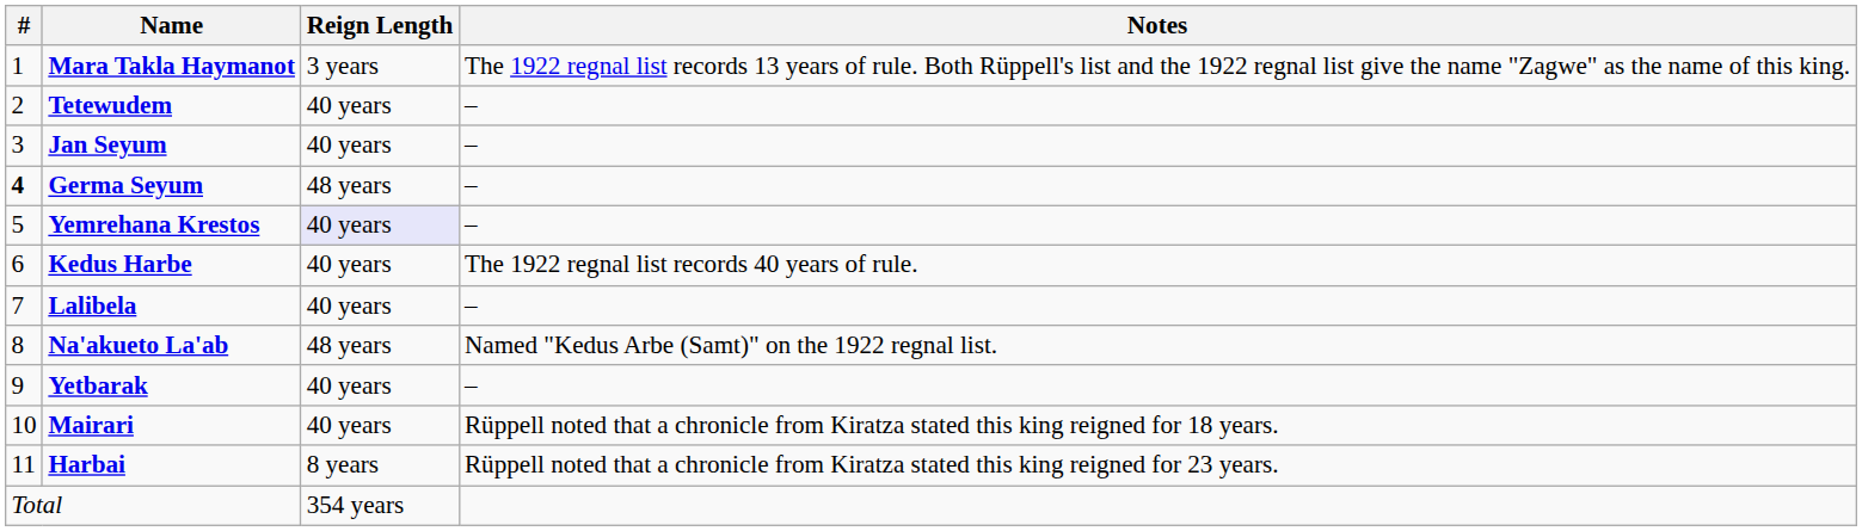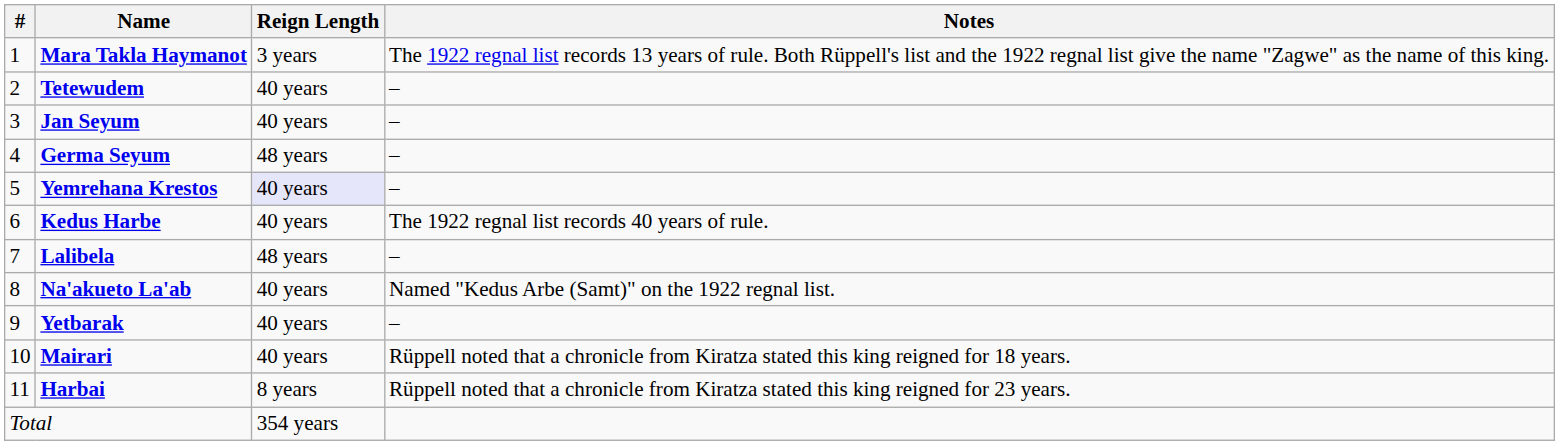 <table class="wikitable" border="1">
 <tr>
 <th>#</th>
 <th>Name</th>
 <th>Reign Length</th>
 <th>Notes</th>
 </tr>
 <tr>
 <td>1</td>
 <td><strong><a href='#'>Mara Takla Haymanot</a></strong></td>
 <td>3 years</td>
 <td>The <a href='#'>1922 regnal list</a> records 13 years of rule. Both Rüppell's list and the 1922 regnal list give the name "Zagwe" as the name of this king.</td>
 </tr>
 <tr>
 <td>2</td>
 <td><a href='#'><strong>Tetewudem</strong></a></td>
 <td>40 years</td>
 <td>–</td>
 </tr>
 <tr>
 <td>3</td>
 <td><strong><a href='#'>Jan Seyum</a></strong></td>
 <td>40 years</td>
 <td>–</td>
 </tr>
 <tr>
-<td><strong>4</strong></td>
+<td>4</td>
 <td><strong><a href='#'>Germa Seyum</a></strong></td>
 <td>48 years</td>
 <td>–</td>
 </tr>
 <tr>
 <td>5</td>
 <td><strong><a href='#'>Yemrehana Krestos</a></strong></td>
 <td style="background: lavender;">40 years</td>
 <td>–</td>
 </tr>
 <tr>
 <td>6</td>
 <td><strong><a href='#'>Kedus Harbe</a></strong></td>
 <td>40 years</td>
 <td>The 1922 regnal list records 40 years of rule.</td>
 </tr>
 <tr>
 <td>7</td>
 <td><a href='#'><strong>Lalibela</strong></a></td>
-<td>40 years</td>
+<td>48 years</td>
 <td>–</td>
 </tr>
 <tr>
 <td>8</td>
 <td><strong><a href='#'>Na'akueto La'ab</a></strong></td>
-<td>48 years</td>
+<td>40 years</td>
 <td>Named "Kedus Arbe (Samt)" on the 1922 regnal list.</td>
 </tr>
 <tr>
 <td>9</td>
 <td><strong><a href='#'>Yetbarak</a></strong></td>
 <td>40 years</td>
 <td>–</td>
 </tr>
 <tr>
 <td>10</td>
 <td><strong><a href='#'>Mairari</a></strong></td>
 <td>40 years</td>
 <td>Rüppell noted that a chronicle from Kiratza stated this king reigned for 18 years.</td>
 </tr>
 <tr>
 <td>11</td>
 <td><strong><a href='#'>Harbai</a></strong></td>
 <td>8 years</td>
 <td>Rüppell noted that a chronicle from Kiratza stated this king reigned for 23 years.</td>
 </tr>
 <tr>
 <td colspan="2"><em>Total</em></td>
 <td>354 years</td>
 </tr>
 </table>
